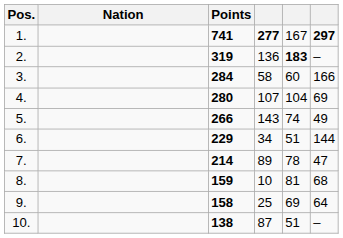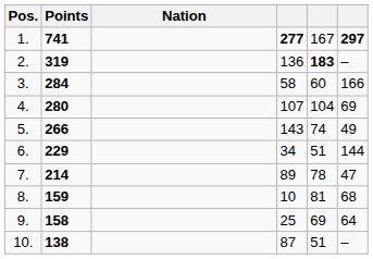 <table class="wikitable">
 <tr>
 <th width=10px>Pos.</th>
+<th width=20px>Points</th>
 <th width=200px>Nation</th>
-<th width=20px>Points</th>
 <th width=20px></th>
 <th width:20px></th>
 <th width=20px></th>
 </tr>
 <tr>
 <td align=center>1.</td>
+<td><strong>741</strong></td>
 <td></td>
-<td><strong>741</strong></td>
 <td><strong>277</strong></td>
 <td>167</td>
 <td><strong>297</strong></td>
 </tr>
 <tr>
 <td align=center>2.</td>
+<td><strong>319</strong></td>
 <td></td>
-<td><strong>319</strong></td>
 <td>136</td>
 <td><strong>183</strong></td>
 <td>–</td>
 </tr>
 <tr>
 <td align=center>3.</td>
+<td><strong>284 </strong></td>
 <td></td>
-<td><strong>284 </strong></td>
 <td>58</td>
 <td>60</td>
 <td>166</td>
 </tr>
 <tr>
 <td align=center>4.</td>
+<td><strong>280</strong></td>
 <td></td>
-<td><strong>280</strong></td>
 <td>107</td>
 <td>104</td>
 <td>69</td>
 </tr>
 <tr>
 <td align=center>5.</td>
+<td><strong>266</strong></td>
 <td></td>
-<td><strong>266</strong></td>
 <td>143</td>
 <td>74</td>
 <td>49</td>
 </tr>
 <tr>
 <td align=center>6.</td>
+<td><strong>229</strong></td>
 <td></td>
-<td><strong>229</strong></td>
 <td>34</td>
 <td>51</td>
 <td>144</td>
 </tr>
 <tr>
 <td align=center>7.</td>
+<td><strong>214</strong></td>
 <td></td>
-<td><strong>214</strong></td>
 <td>89</td>
 <td>78</td>
 <td>47</td>
 </tr>
 <tr>
 <td align=center>8.</td>
+<td><strong>159 </strong></td>
 <td></td>
-<td><strong>159 </strong></td>
 <td>10</td>
 <td>81</td>
 <td>68</td>
 </tr>
 <tr>
 <td align=center>9.</td>
+<td><strong>158</strong></td>
 <td></td>
-<td><strong>158</strong></td>
 <td>25</td>
 <td>69</td>
 <td>64</td>
 </tr>
 <tr>
 <td align=center>10.</td>
+<td><strong>138</strong></td>
 <td></td>
-<td><strong>138</strong></td>
 <td>87</td>
 <td>51</td>
 <td>–</td>
 </tr>
 </table>
